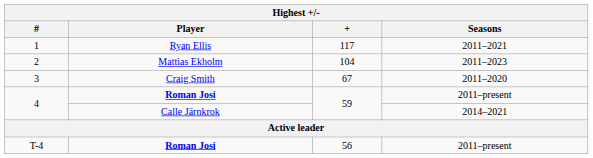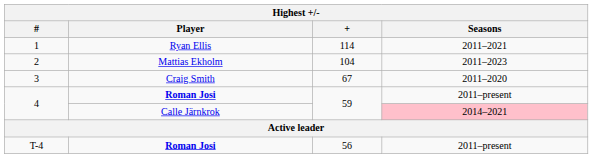 <table class="wikitable" style="text-align: center; font-size: 95%" width="70%">
 <tr>
 <th colspan="4">Highest +/-</th>
 </tr>
 <tr>
 <th>#</th>
 <th>Player</th>
 <th>+</th>
 <th>Seasons</th>
 </tr>
 <tr>
 <td>1</td>
 <td><a href='#'>Ryan Ellis</a></td>
-<td>117</td>
+<td>114</td>
 <td>2011–2021</td>
 </tr>
 <tr>
 <td>2</td>
 <td><a href='#'>Mattias Ekholm</a></td>
 <td>104</td>
 <td>2011–2023</td>
 </tr>
 <tr>
 <td>3</td>
 <td><a href='#'>Craig Smith</a></td>
 <td>67</td>
 <td>2011–2020</td>
 </tr>
 <tr>
 <td rowspan="2">4</td>
 <td><strong><a href='#'>Roman Josi</a></strong></td>
 <td rowspan="2">59</td>
 <td>2011–present</td>
 </tr>
 <tr>
 <td><a href='#'>Calle Järnkrok</a></td>
-<td>2014–2021</td>
+<td style="background: pink;">2014–2021</td>
 </tr>
 <tr>
 <th colspan="4">Active leader</th>
 </tr>
 <tr>
 <td>T-4</td>
 <td><strong><a href='#'>Roman Josi</a></strong></td>
 <td>56</td>
 <td>2011–present</td>
 </tr>
 </table>
